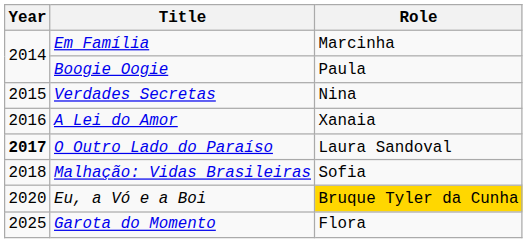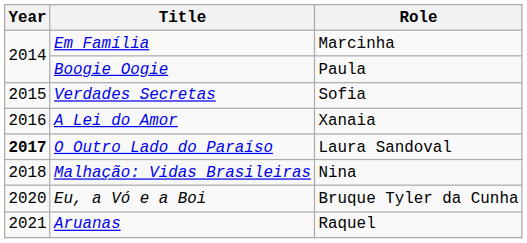 <table class="wikitable">
 <tr>
 <th>Year</th>
 <th>Title</th>
 <th>Role</th>
 </tr>
 <tr>
 <td rowspan="2">2014</td>
 <td><em><a href='#'>Em Família</a></em></td>
 <td>Marcinha</td>
 </tr>
 <tr>
 <td><em><a href='#'>Boogie Oogie</a></em></td>
 <td>Paula</td>
 </tr>
 <tr>
 <td>2015</td>
 <td><em><a href='#'>Verdades Secretas</a></em></td>
-<td>Nina</td>
+<td>Sofia</td>
 </tr>
 <tr>
 <td>2016</td>
 <td><em><a href='#'>A Lei do Amor</a></em></td>
 <td>Xanaia</td>
 </tr>
 <tr>
 <td><strong>2017</strong></td>
 <td><em><a href='#'>O Outro Lado do Paraíso</a></em></td>
 <td>Laura Sandoval</td>
 </tr>
 <tr>
 <td>2018</td>
 <td><em><a href='#'>Malhação: Vidas Brasileiras</a></em></td>
-<td>Sofia</td>
+<td>Nina</td>
 </tr>
 <tr>
 <td>2020</td>
 <td><em>Eu, a Vó e a Boi</em></td>
-<td style="background: gold;">Bruque Tyler da Cunha</td>
+<td>Bruque Tyler da Cunha</td>
 </tr>
 <tr>
-<td>2025</td>
-<td><em><a href='#'>Garota do Momento</a></em></td>
-<td>Flora</td>
+<td>2021</td>
+<td><em><a href='#'>Aruanas</a></em></td>
+<td>Raquel</td>
 </tr>
 </table>
